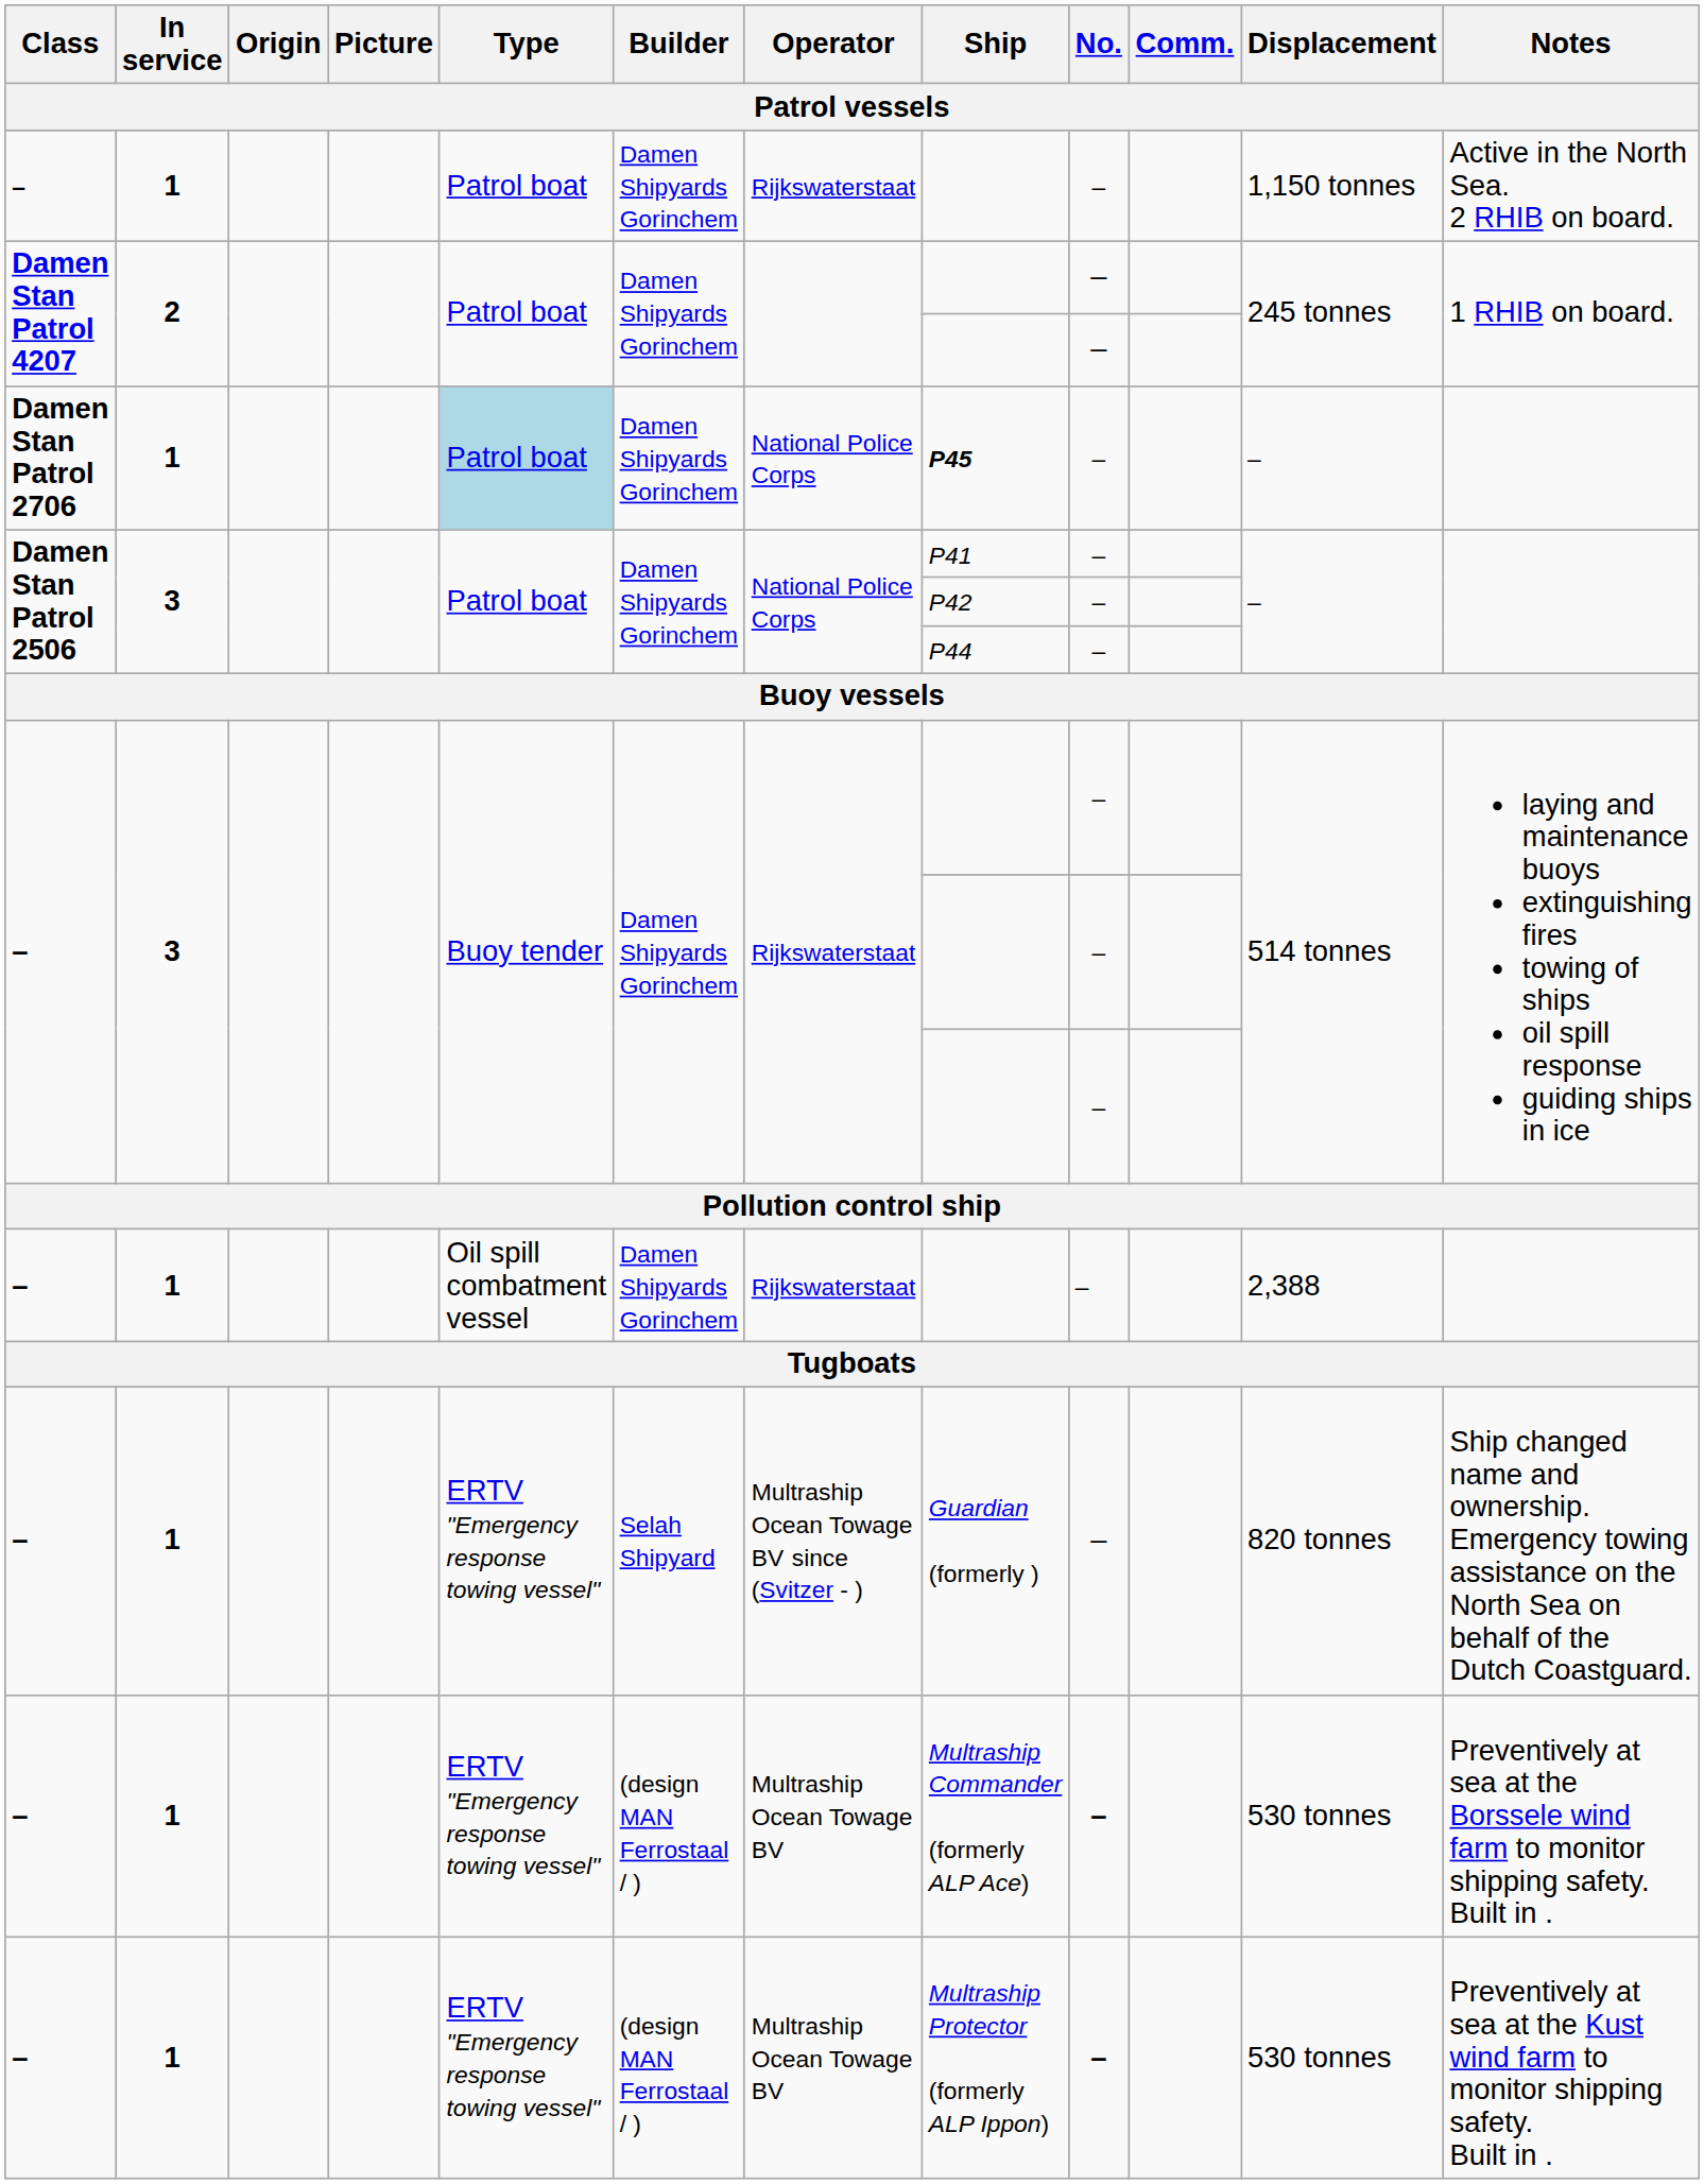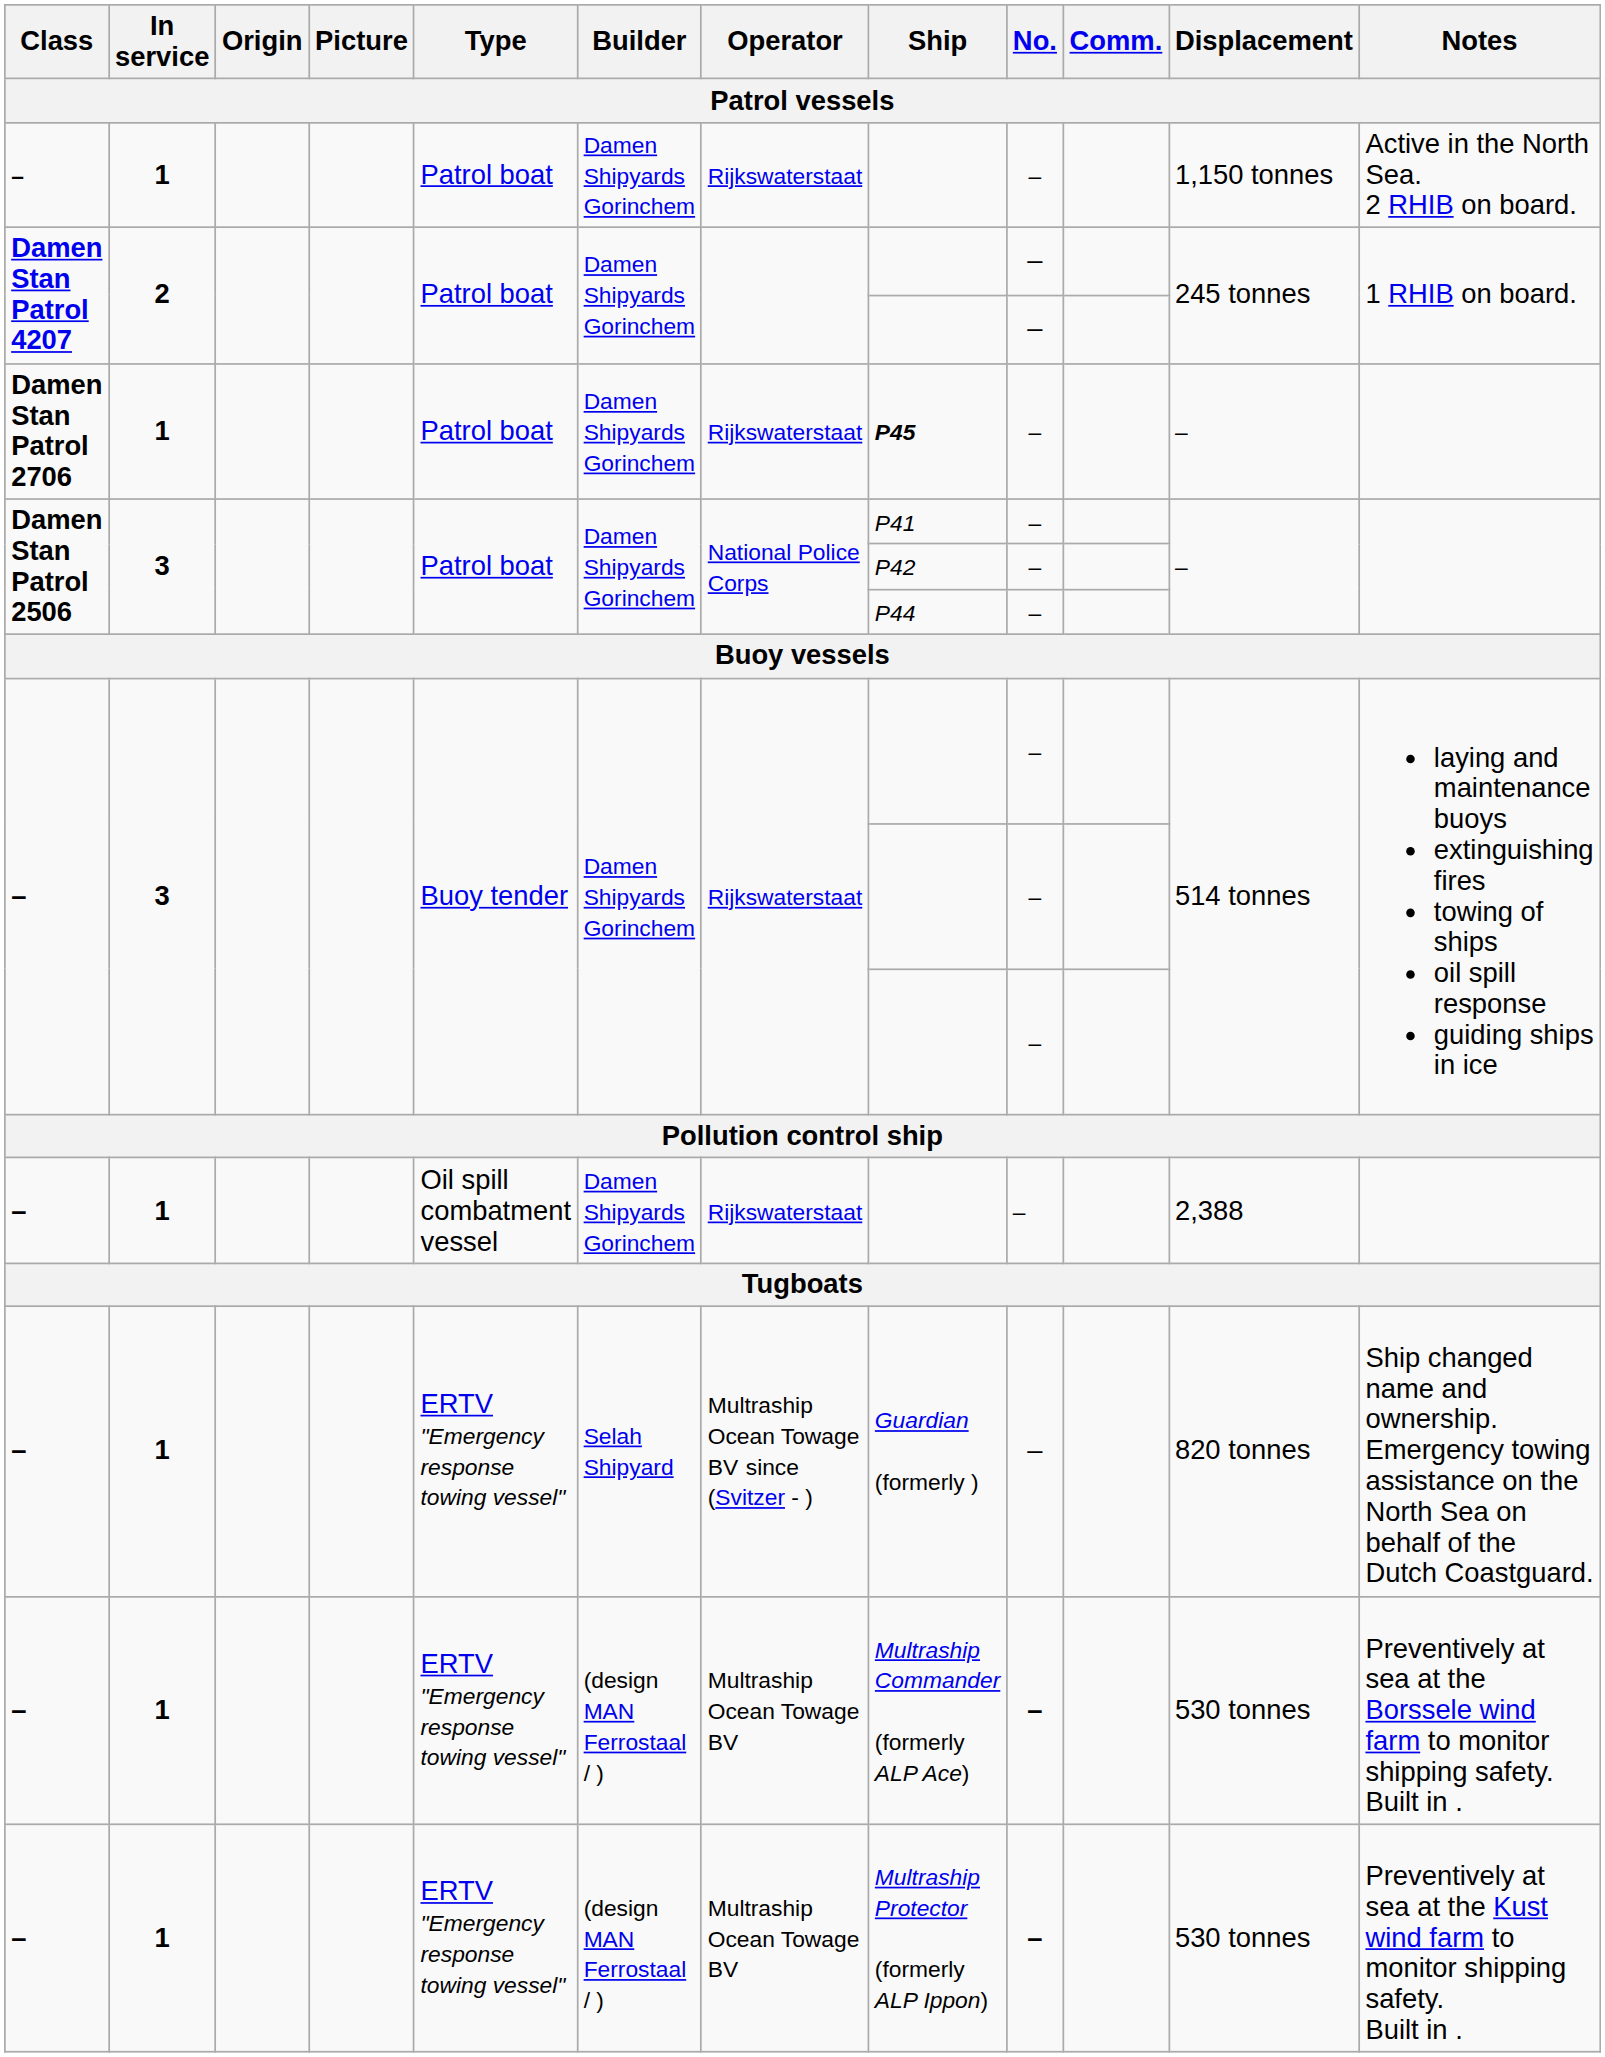 <table class="wikitable">
 <tr>
 <th>Class</th>
 <th>In service</th>
 <th>Origin</th>
 <th>Picture</th>
 <th>Type</th>
 <th>Builder</th>
 <th>Operator</th>
 <th>Ship</th>
 <th><a href='#'>No.</a></th>
 <th><a href='#'>Comm.</a></th>
 <th>Displacement</th>
 <th>Notes</th>
 </tr>
 <tr>
 <th colspan="12">Patrol vessels</th>
 </tr>
 <tr>
 <td><small><strong>–</strong></small></td>
 <td style="text-align: center;"><strong>1</strong></td>
 <td></td>
 <td></td>
 <td><a href='#'>Patrol boat</a></td>
 <td><a href='#'><small>Damen Shipyards Gorinchem</small></a></td>
 <td><small><a href='#'>Rijkswaterstaat</a></small></td>
 <td><small></small> </td>
 <td style="text-align: center;"><small>–</small></td>
 <td><small></small></td>
 <td>1,150 tonnes</td>
 <td>Active in the North Sea.<br>2 <a href='#'>RHIB</a> on board.</td>
 </tr>
 <tr>
 <td rowspan="2"><a href='#'><strong>Damen Stan Patrol 4207</strong></a></td>
 <td rowspan="2" style="text-align: center;"><strong>2</strong></td>
 <td rowspan="2"></td>
 <td rowspan="2"></td>
 <td rowspan="2"><a href='#'>Patrol boat</a></td>
 <td rowspan="2"><a href='#'><small>Damen Shipyards Gorinchem</small></a></td>
 <td rowspan="2"><small></small></td>
 <td><small> </small></td>
 <td style="text-align: center;">–</td>
 <td><small></small></td>
 <td rowspan="2">245 tonnes</td>
 <td rowspan="2">1 <a href='#'>RHIB</a> on board.</td>
 </tr>
 <tr>
 <td><small></small> </td>
 <td style="text-align: center;">–</td>
 <td><small></small></td>
 </tr>
 <tr>
 <td><strong>Damen Stan Patrol 2706</strong></td>
 <td style="text-align: center;"><strong>1</strong></td>
 <td></td>
 <td></td>
-<td style="background: lightblue;"><a href='#'>Patrol boat</a></td>
+<td><a href='#'>Patrol boat</a></td>
 <td><a href='#'><small>Damen Shipyards Gorinchem</small></a></td>
-<td><a href='#'><small>National Police Corps</small></a></td>
+<td><small><a href='#'>Rijkswaterstaat</a></small></td>
 <td><strong><small><em>P45</em></small></strong></td>
 <td style="text-align: center;"><small>–</small></td>
 <td><small></small></td>
 <td><small>–</small></td>
 <td></td>
 </tr>
 <tr>
 <td rowspan="3"><strong>Damen Stan Patrol 2506</strong></td>
 <td rowspan="3" style="text-align: center;"><strong>3</strong></td>
 <td rowspan="3"></td>
 <td rowspan="3"></td>
 <td rowspan="3"><a href='#'>Patrol boat</a></td>
 <td rowspan="3"><a href='#'><small>Damen Shipyards Gorinchem</small></a></td>
 <td rowspan="3"><a href='#'><small>National Police Corps</small></a></td>
 <td><small><em>P41</em></small></td>
 <td style="text-align: center;"><small>–</small></td>
 <td><small></small></td>
 <td rowspan="3"><small>–</small></td>
 <td rowspan="3"></td>
 </tr>
 <tr>
 <td><small><em>P42</em></small></td>
 <td style="text-align: center;"><small>–</small></td>
 <td><small></small></td>
 </tr>
 <tr>
 <td><small><em>P44</em></small></td>
 <td style="text-align: center;"><small>–</small></td>
 <td><small></small></td>
 </tr>
 <tr>
 <th colspan="12">Buoy vessels</th>
 </tr>
 <tr>
 <td rowspan="3"><strong>–</strong></td>
 <td rowspan="3" style="text-align: center;"><strong>3</strong></td>
 <td rowspan="3"></td>
 <td rowspan="3" style="text-align: center;"></td>
 <td rowspan="3"><a href='#'>Buoy tender</a></td>
 <td rowspan="3"><a href='#'><small>Damen Shipyards Gorinchem</small></a></td>
 <td rowspan="3"><small><a href='#'>Rijkswaterstaat</a></small></td>
 <td><small></small><br></td>
 <td style="text-align: center;"><small>–</small></td>
 <td><small></small></td>
 <td rowspan="3">514 tonnes</td>
 <td rowspan="3"><br><ul><li>laying and maintenance buoys</li><li>extinguishing fires</li><li>towing of ships</li><li>oil spill response</li><li>guiding ships in ice</li></ul></td>
 </tr>
 <tr>
 <td><small></small><br></td>
 <td style="text-align: center;"><small>–</small></td>
 <td><small></small></td>
 </tr>
 <tr>
 <td><small></small><br></td>
 <td style="text-align: center;"><small>–</small></td>
 <td><small></small></td>
 </tr>
 <tr>
 <th colspan="12">Pollution control ship</th>
 </tr>
 <tr>
 <td><strong>–</strong></td>
 <td style="text-align: center;"><strong>1</strong></td>
 <td></td>
 <td></td>
 <td>Oil spill combatment vessel</td>
 <td><a href='#'><small>Damen Shipyards Gorinchem</small></a></td>
 <td><small><a href='#'>Rijkswaterstaat</a></small></td>
 <td><small><em></em></small><em></em></td>
 <td><small>–</small></td>
 <td><small></small></td>
 <td>2,388</td>
 <td></td>
 </tr>
 <tr>
 <th colspan="12">Tugboats</th>
 </tr>
 <tr>
 <td><strong>–</strong></td>
 <td style="text-align: center;"><strong>1</strong></td>
 <td></td>
 <td></td>
 <td><a href='#'>ERTV</a><br><small><em>"Emergency response towing vessel"</em></small></td>
 <td><a href='#'><small>Selah Shipyard</small></a><br></td>
 <td><small>Multraship Ocean Towage BV</small> <small>since </small><br><small>(<a href='#'>Svitzer</a>  - )</small></td>
 <td><small><a href='#'><em>Guardian</em></a></small><br><br><small>(formerly )</small></td>
 <td style="text-align: center;">–</td>
 <td><small></small></td>
 <td>820 tonnes</td>
 <td><br>Ship changed name and ownership.<br>Emergency towing assistance on the North Sea on behalf of the  Dutch Coastguard.</td>
 </tr>
 <tr>
 <td><strong>–</strong></td>
 <td style="text-align: center;"><strong>1</strong></td>
 <td></td>
 <td></td>
 <td><a href='#'>ERTV</a><br><small><em>"Emergency response towing vessel"</em></small></td>
 <td><small></small><br><small>(design <a href='#'>MAN Ferrostaal</a> / )</small></td>
 <td><small>Multraship Ocean Towage BV</small></td>
 <td><em><small><a href='#'>Multraship Commander</a></small></em><br><br><small>(formerly <em>ALP Ace</em>)</small></td>
 <td style="text-align: center;"><strong>–</strong></td>
 <td><small></small></td>
 <td>530 tonnes</td>
 <td><br>Preventively at sea at the <a href='#'>Borssele wind farm</a> to monitor shipping safety.<br>Built in .</td>
 </tr>
 <tr>
 <td><strong>–</strong></td>
 <td style="text-align: center;"><strong>1</strong></td>
 <td></td>
 <td></td>
 <td><a href='#'>ERTV</a><br><small><em>"Emergency response towing vessel"</em></small></td>
 <td><small></small><br><small>(design <a href='#'>MAN Ferrostaal</a> / )</small></td>
 <td><small>Multraship Ocean Towage BV</small></td>
 <td><em><small><a href='#'>Multraship Protector</a></small></em><br><br><small>(formerly <em>ALP Ippon</em>)</small></td>
 <td style="text-align: center;"><strong>–</strong></td>
 <td><small></small></td>
 <td>530 tonnes</td>
 <td><br>Preventively at sea at the <a href='#'>Kust wind farm</a> to monitor shipping safety.<br>Built in .</td>
 </tr>
 </table>
